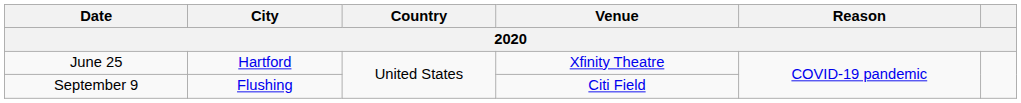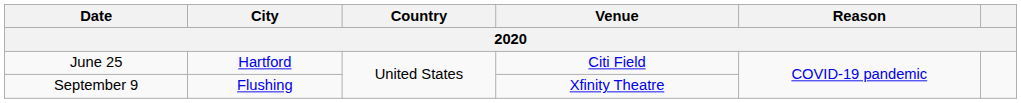 <table class="wikitable plainrowheaders" style="text-align:center;">
 <tr>
 <th scope="col" style="width:12em;">Date</th>
 <th scope="col" style="width:10em;">City</th>
 <th scope="col" style="width:10em;">Country</th>
 <th scope="col" style="width:16em;">Venue</th>
 <th scope="col" style="width:16em;">Reason</th>
 <th scope="col" style="width:2em;"></th>
 </tr>
 <tr>
 <th colspan="6"><strong>2020</strong></th>
 </tr>
 <tr>
 <td>June 25</td>
 <td><a href='#'>Hartford</a></td>
 <td rowspan="2">United States</td>
-<td><a href='#'>Xfinity Theatre</a></td>
+<td><a href='#'>Citi Field</a></td>
 <td rowspan="2"><a href='#'>COVID-19 pandemic</a></td>
 <td rowspan="2"></td>
 </tr>
 <tr>
 <td>September 9</td>
 <td><a href='#'>Flushing</a></td>
-<td><a href='#'>Citi Field</a></td>
+<td><a href='#'>Xfinity Theatre</a></td>
 </tr>
 </table>
